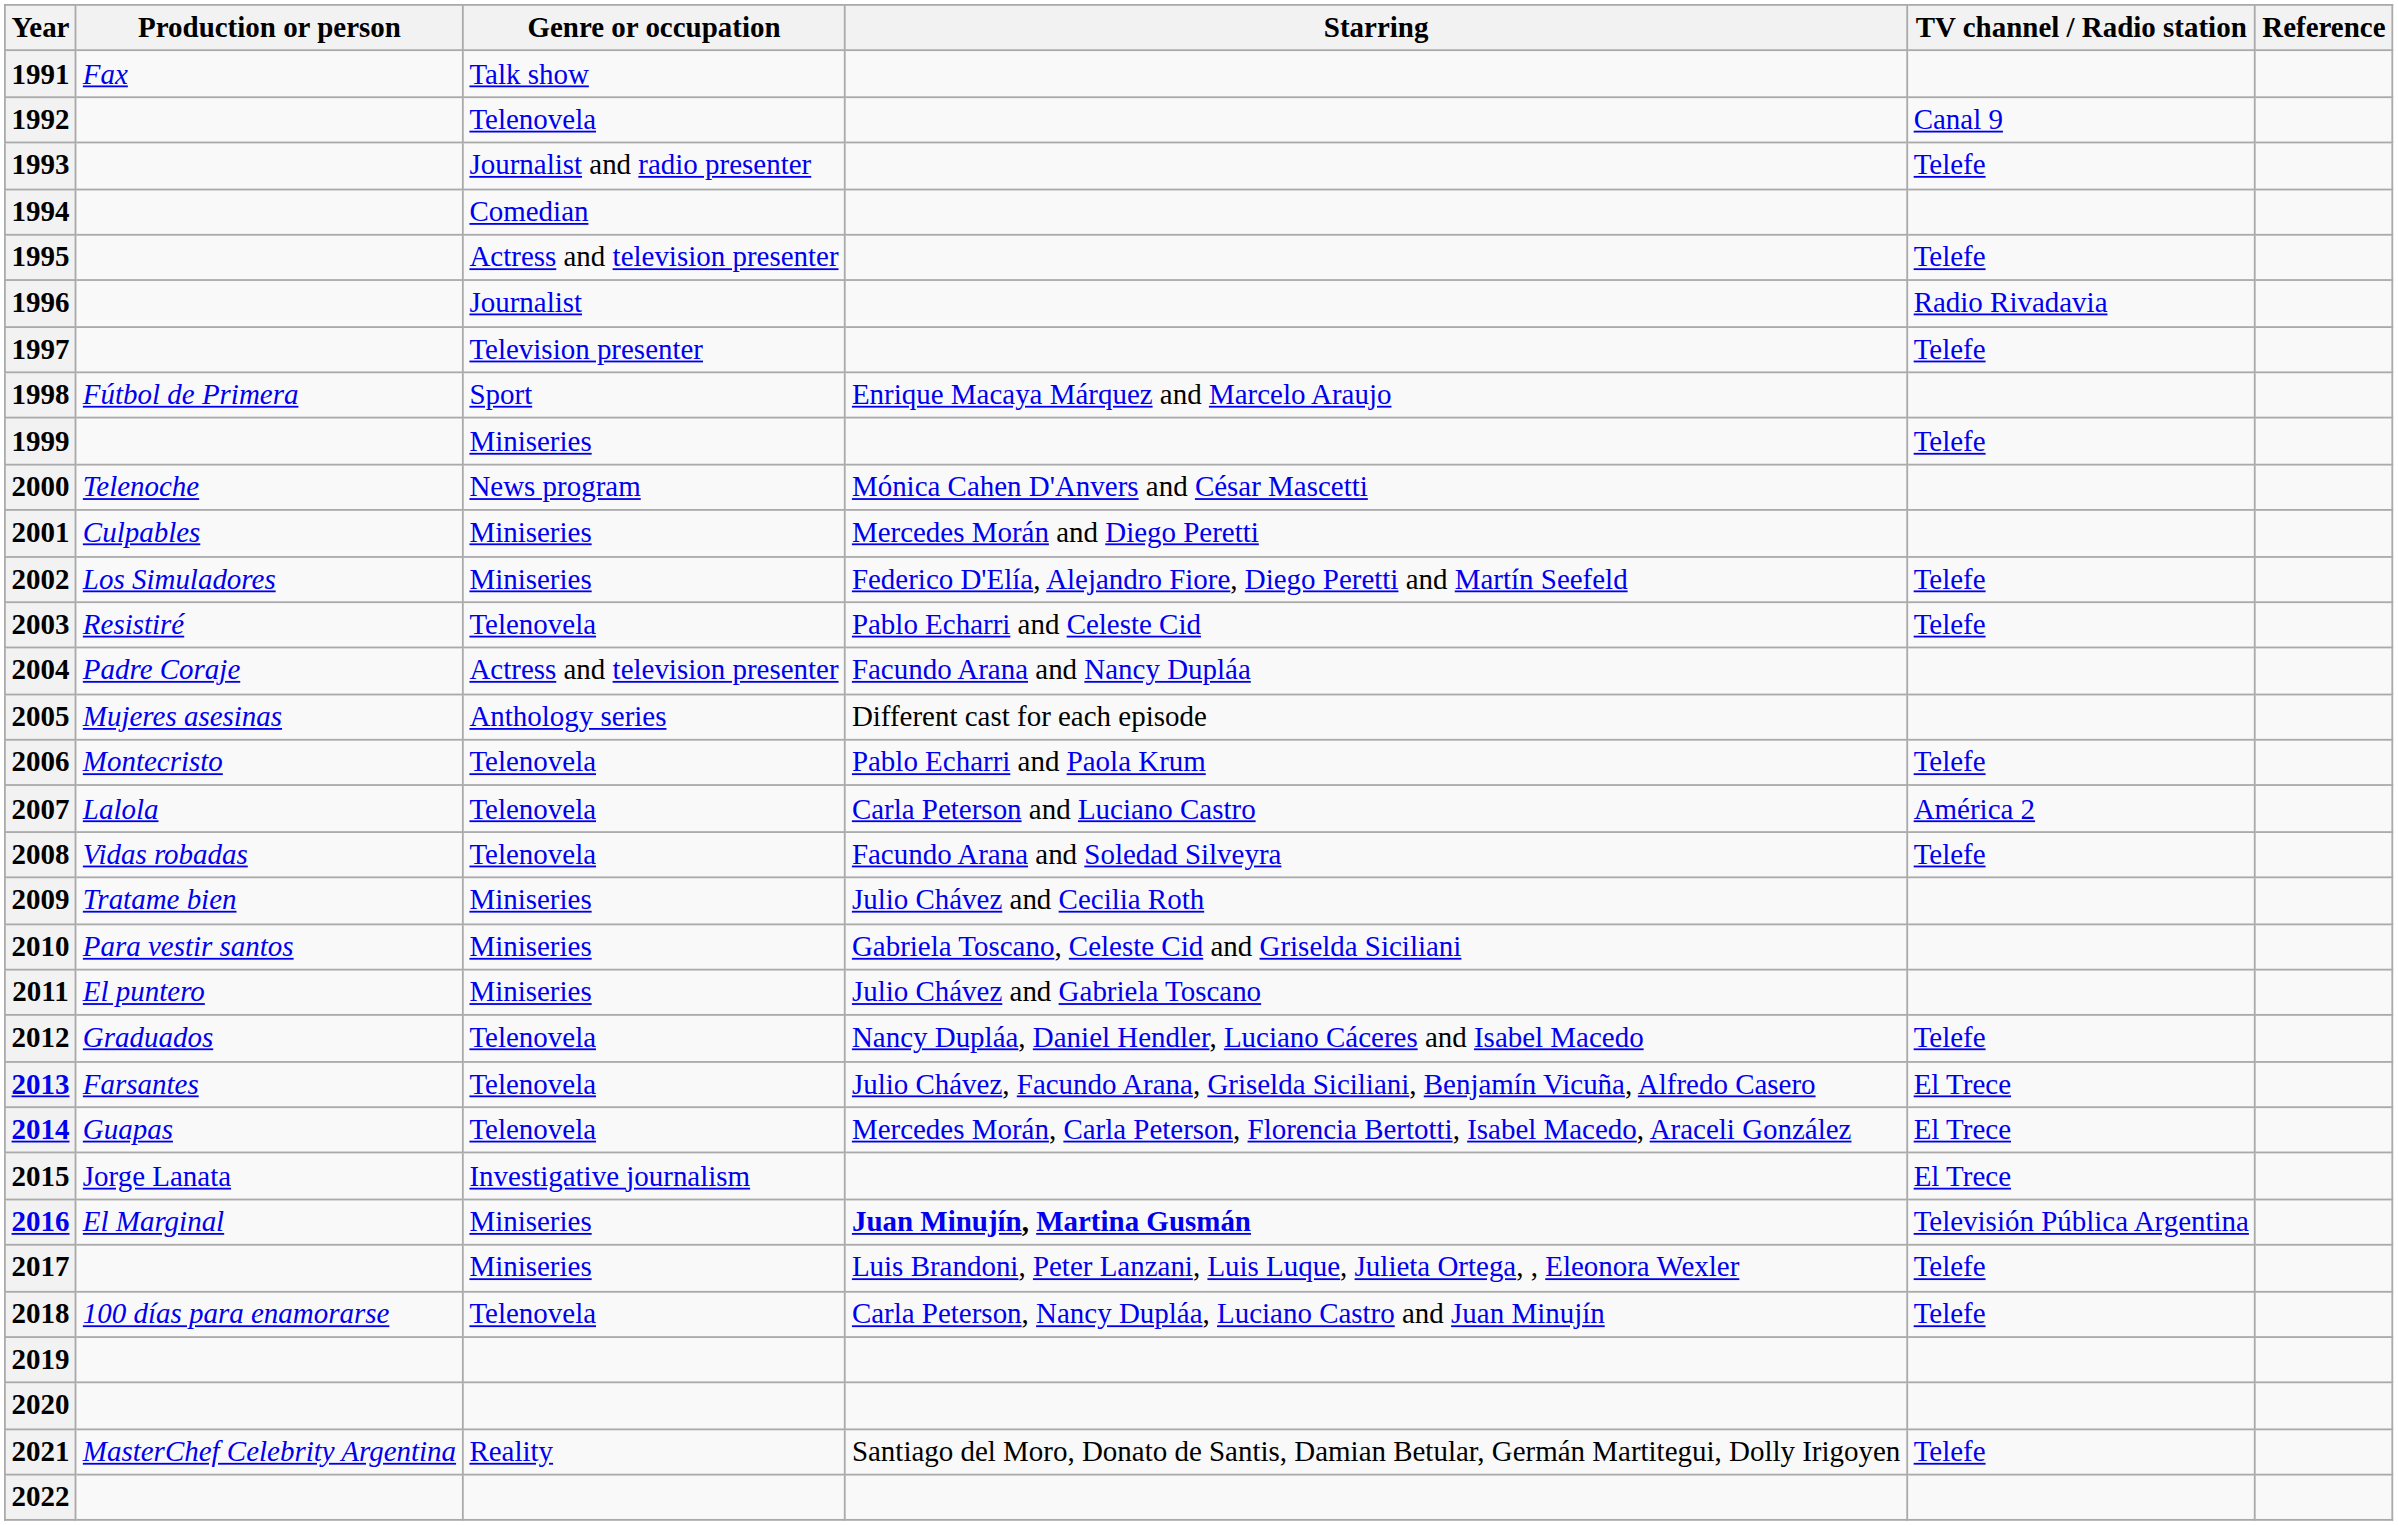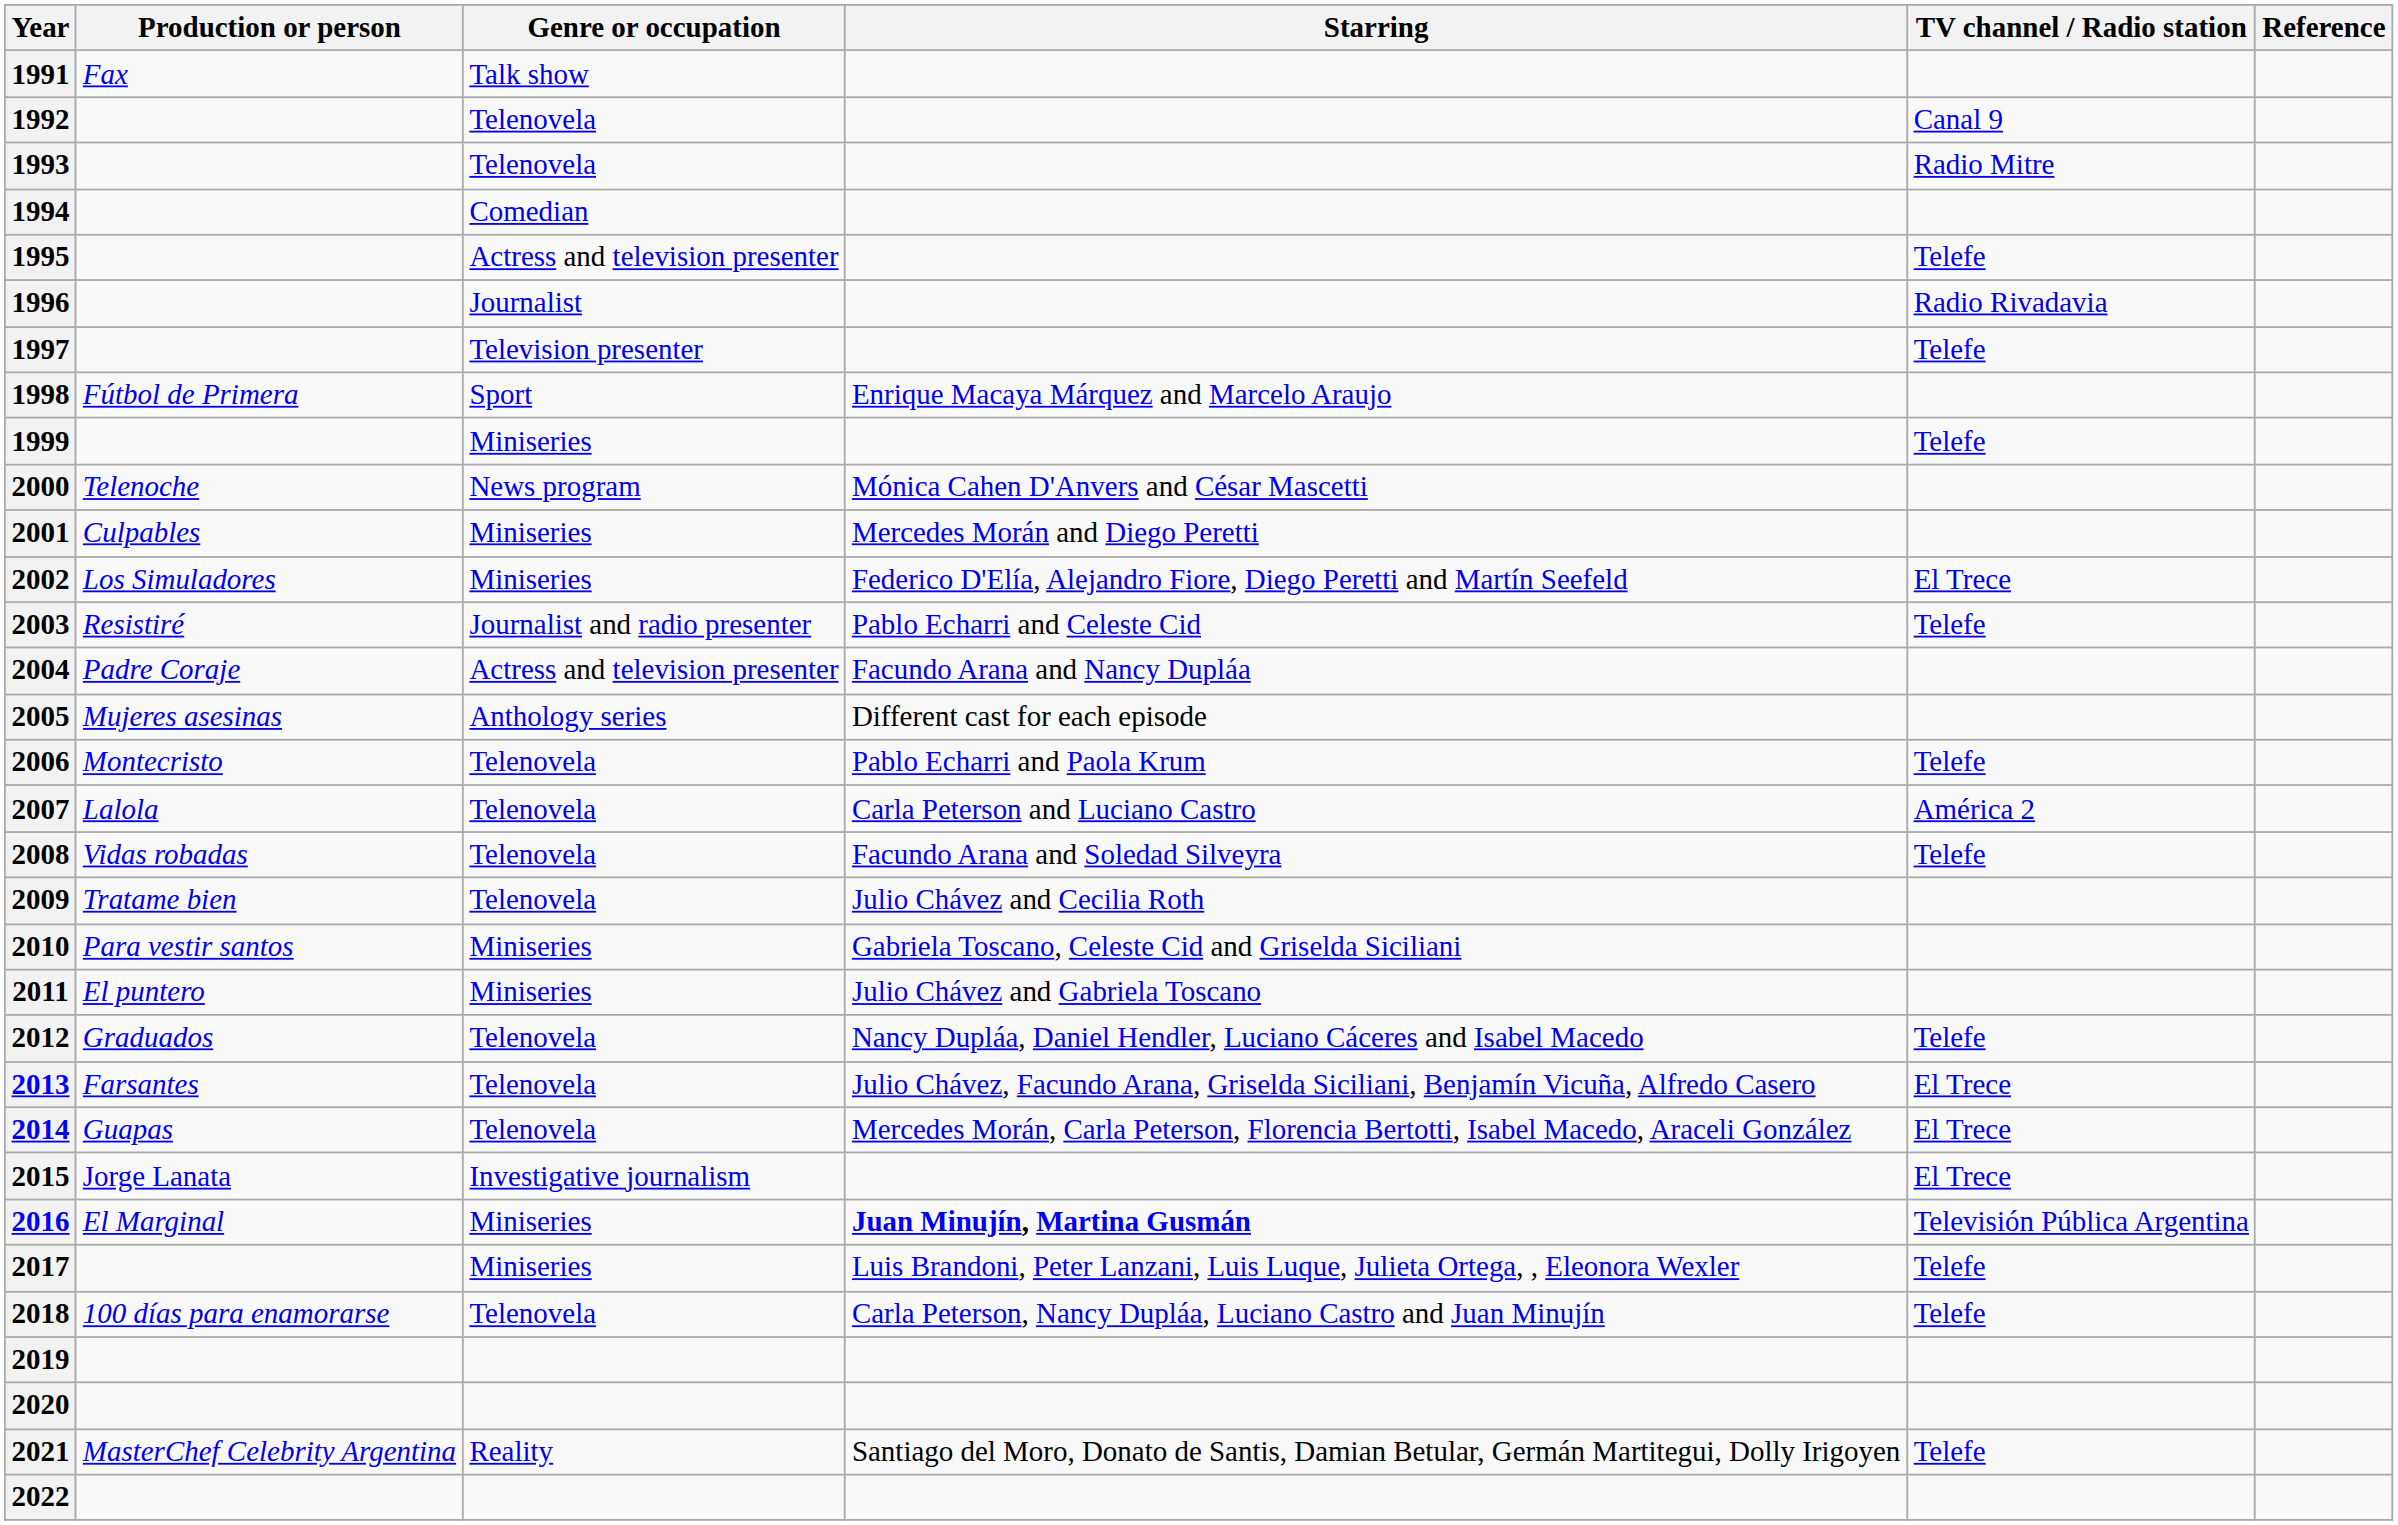 <table class="wikitable sortable plainrowheaders">
 <tr>
 <th scope="col">Year</th>
 <th scope="col">Production or person</th>
 <th scope="col">Genre or occupation</th>
 <th scope="col">Starring</th>
 <th scope="col">TV channel / Radio station</th>
 <th scope="col" class="unsortable">Reference</th>
 </tr>
 <tr>
 <th scope="row">1991</th>
 <td><em><a href='#'>Fax</a></em></td>
 <td><a href='#'>Talk show</a></td>
 <td></td>
 <td></td>
 <td></td>
 </tr>
 <tr>
 <th scope="row">1992</th>
 <td></td>
 <td><a href='#'>Telenovela</a></td>
 <td></td>
 <td><a href='#'>Canal 9</a></td>
 <td></td>
 </tr>
 <tr>
 <th scope="row">1993</th>
 <td></td>
-<td><a href='#'>Journalist</a> and <a href='#'>radio presenter</a></td>
+<td><a href='#'>Telenovela</a></td>
 <td></td>
-<td><a href='#'>Telefe</a></td>
+<td><a href='#'>Radio Mitre</a></td>
 <td></td>
 </tr>
 <tr>
 <th scope="row">1994</th>
 <td></td>
 <td><a href='#'>Comedian</a></td>
 <td></td>
 <td></td>
 <td></td>
 </tr>
 <tr>
 <th scope="row">1995</th>
 <td></td>
 <td><a href='#'>Actress</a> and <a href='#'>television presenter</a></td>
 <td></td>
 <td><a href='#'>Telefe</a></td>
 <td></td>
 </tr>
 <tr>
 <th scope="row">1996</th>
 <td></td>
 <td><a href='#'>Journalist</a></td>
 <td></td>
 <td><a href='#'>Radio Rivadavia</a></td>
 <td></td>
 </tr>
 <tr>
 <th scope="row">1997</th>
 <td></td>
 <td><a href='#'>Television presenter</a></td>
 <td></td>
 <td><a href='#'>Telefe</a></td>
 <td></td>
 </tr>
 <tr>
 <th scope="row">1998</th>
 <td><em><a href='#'>Fútbol de Primera</a></em></td>
 <td><a href='#'>Sport</a></td>
 <td><a href='#'>Enrique Macaya Márquez</a> and <a href='#'>Marcelo Araujo</a></td>
 <td></td>
 <td></td>
 </tr>
 <tr>
 <th scope="row">1999</th>
 <td></td>
 <td><a href='#'>Miniseries</a></td>
 <td></td>
 <td><a href='#'>Telefe</a></td>
 <td></td>
 </tr>
 <tr>
 <th scope="row">2000</th>
 <td><em><a href='#'>Telenoche</a></em></td>
 <td><a href='#'>News program</a></td>
 <td><a href='#'>Mónica Cahen D'Anvers</a> and <a href='#'>César Mascetti</a></td>
 <td></td>
 <td></td>
 </tr>
 <tr>
 <th scope="row">2001</th>
 <td><em><a href='#'>Culpables</a></em></td>
 <td><a href='#'>Miniseries</a></td>
 <td><a href='#'>Mercedes Morán</a> and <a href='#'>Diego Peretti</a></td>
 <td></td>
 <td></td>
 </tr>
 <tr>
 <th scope="row">2002</th>
 <td><em><a href='#'>Los Simuladores</a></em></td>
 <td><a href='#'>Miniseries</a></td>
 <td><a href='#'>Federico D'Elía</a>, <a href='#'>Alejandro Fiore</a>, <a href='#'>Diego Peretti</a> and <a href='#'>Martín Seefeld</a></td>
-<td><a href='#'>Telefe</a></td>
+<td><a href='#'>El Trece</a></td>
 <td></td>
 </tr>
 <tr>
 <th scope="row">2003</th>
 <td><em><a href='#'>Resistiré</a></em></td>
-<td><a href='#'>Telenovela</a></td>
+<td><a href='#'>Journalist</a> and <a href='#'>radio presenter</a></td>
 <td><a href='#'>Pablo Echarri</a> and <a href='#'>Celeste Cid</a></td>
 <td><a href='#'>Telefe</a></td>
 <td></td>
 </tr>
 <tr>
 <th scope="row">2004</th>
 <td><em><a href='#'>Padre Coraje</a></em></td>
 <td><a href='#'>Actress</a> and <a href='#'>television presenter</a></td>
 <td><a href='#'>Facundo Arana</a> and <a href='#'>Nancy Dupláa</a></td>
 <td></td>
 <td></td>
 </tr>
 <tr>
 <th scope="row">2005</th>
 <td><em><a href='#'>Mujeres asesinas</a></em></td>
 <td><a href='#'>Anthology series</a></td>
 <td>Different cast for each episode</td>
 <td></td>
 <td></td>
 </tr>
 <tr>
 <th scope="row">2006</th>
 <td><em><a href='#'>Montecristo</a></em></td>
 <td><a href='#'>Telenovela</a></td>
 <td><a href='#'>Pablo Echarri</a> and <a href='#'>Paola Krum</a></td>
 <td><a href='#'>Telefe</a></td>
 <td></td>
 </tr>
 <tr>
 <th scope="row">2007</th>
 <td><em><a href='#'>Lalola</a></em></td>
 <td><a href='#'>Telenovela</a></td>
 <td><a href='#'>Carla Peterson</a> and <a href='#'>Luciano Castro</a></td>
 <td><a href='#'>América 2</a></td>
 <td></td>
 </tr>
 <tr>
 <th scope="row">2008</th>
 <td><em><a href='#'>Vidas robadas</a></em></td>
 <td><a href='#'>Telenovela</a></td>
 <td><a href='#'>Facundo Arana</a> and <a href='#'>Soledad Silveyra</a></td>
 <td><a href='#'>Telefe</a></td>
 <td></td>
 </tr>
 <tr>
 <th scope="row">2009</th>
 <td><em><a href='#'>Tratame bien</a></em></td>
-<td><a href='#'>Miniseries</a></td>
+<td><a href='#'>Telenovela</a></td>
 <td><a href='#'>Julio Chávez</a> and <a href='#'>Cecilia Roth</a></td>
 <td></td>
 <td></td>
 </tr>
 <tr>
 <th scope="row">2010</th>
 <td><em><a href='#'>Para vestir santos</a></em></td>
 <td><a href='#'>Miniseries</a></td>
 <td><a href='#'>Gabriela Toscano</a>, <a href='#'>Celeste Cid</a> and <a href='#'>Griselda Siciliani</a></td>
 <td></td>
 <td></td>
 </tr>
 <tr>
 <th scope="row">2011</th>
 <td><em><a href='#'>El puntero</a></em></td>
 <td><a href='#'>Miniseries</a></td>
 <td><a href='#'>Julio Chávez</a> and <a href='#'>Gabriela Toscano</a></td>
 <td></td>
 <td></td>
 </tr>
 <tr>
 <th scope="row">2012</th>
 <td><em><a href='#'>Graduados</a></em></td>
 <td><a href='#'>Telenovela</a></td>
 <td><a href='#'>Nancy Dupláa</a>, <a href='#'>Daniel Hendler</a>, <a href='#'>Luciano Cáceres</a> and <a href='#'>Isabel Macedo</a></td>
 <td><a href='#'>Telefe</a></td>
 <td></td>
 </tr>
 <tr>
 <th scope="row"><a href='#'>2013</a></th>
 <td><em><a href='#'>Farsantes</a></em></td>
 <td><a href='#'>Telenovela</a></td>
 <td><a href='#'>Julio Chávez</a>, <a href='#'>Facundo Arana</a>, <a href='#'>Griselda Siciliani</a>, <a href='#'>Benjamín Vicuña</a>, <a href='#'>Alfredo Casero</a></td>
 <td><a href='#'>El Trece</a></td>
 <td></td>
 </tr>
 <tr>
 <th scope="row"><a href='#'>2014</a></th>
 <td><em><a href='#'>Guapas</a></em></td>
 <td><a href='#'>Telenovela</a></td>
 <td><a href='#'>Mercedes Morán</a>, <a href='#'>Carla Peterson</a>, <a href='#'>Florencia Bertotti</a>, <a href='#'>Isabel Macedo</a>, <a href='#'>Araceli González</a></td>
 <td><a href='#'>El Trece</a></td>
 <td></td>
 </tr>
 <tr>
 <th scope="row">2015</th>
 <td><a href='#'>Jorge Lanata</a></td>
 <td><a href='#'>Investigative journalism</a></td>
 <td></td>
 <td><a href='#'>El Trece</a></td>
 <td></td>
 </tr>
 <tr>
 <th scope="row"><a href='#'>2016</a></th>
 <td><em><a href='#'>El Marginal</a></em></td>
 <td><a href='#'>Miniseries</a></td>
 <td><strong><a href='#'>Juan Minujín</a>, <a href='#'>Martina Gusmán</a></strong></td>
 <td><a href='#'>Televisión Pública Argentina</a></td>
 <td></td>
 </tr>
 <tr>
 <th scope="row">2017</th>
 <td><em></em></td>
 <td><a href='#'>Miniseries</a></td>
 <td><a href='#'>Luis Brandoni</a>, <a href='#'>Peter Lanzani</a>, <a href='#'>Luis Luque</a>, <a href='#'>Julieta Ortega</a>, , <a href='#'>Eleonora Wexler</a></td>
 <td><a href='#'>Telefe</a></td>
 <td></td>
 </tr>
 <tr>
 <th scope="row">2018</th>
 <td><em><a href='#'>100 días para enamorarse</a></em></td>
 <td><a href='#'>Telenovela</a></td>
 <td><a href='#'>Carla Peterson</a>, <a href='#'>Nancy Dupláa</a>, <a href='#'>Luciano Castro</a> and <a href='#'>Juan Minujín</a></td>
 <td><a href='#'>Telefe</a></td>
 <td></td>
 </tr>
 <tr>
 <th scope="row">2019</th>
 <td></td>
 <td></td>
 <td></td>
 <td></td>
 <td></td>
 </tr>
 <tr>
 <th scope="row">2020</th>
 <td></td>
 <td></td>
 <td></td>
 <td></td>
 <td></td>
 </tr>
 <tr>
 <th scope="row">2021</th>
 <td><em><a href='#'>MasterChef Celebrity Argentina</a></em></td>
 <td><a href='#'>Reality</a></td>
 <td>Santiago del Moro, Donato de Santis, Damian Betular, Germán Martitegui, Dolly Irigoyen</td>
 <td><a href='#'>Telefe</a></td>
 <td></td>
 </tr>
 <tr>
 <th scope="row">2022</th>
 <td></td>
 <td></td>
 <td></td>
 <td></td>
 <td></td>
 </tr>
 </table>
